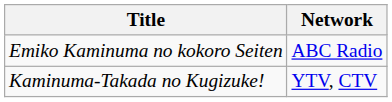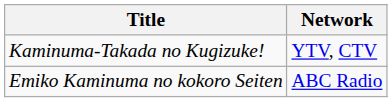 <table class="wikitable">
 <tr>
 <th>Title</th>
 <th>Network</th>
 </tr>
 <tr>
+<td><em>Kaminuma-Takada no Kugizuke!</em></td>
+<td><a href='#'>YTV</a>, <a href='#'>CTV</a></td>
+</tr>
+<tr>
 <td><em>Emiko Kaminuma no kokoro Seiten</em></td>
 <td><a href='#'>ABC Radio</a></td>
 </tr>
-<tr>
-<td><em>Kaminuma-Takada no Kugizuke!</em></td>
-<td><a href='#'>YTV</a>, <a href='#'>CTV</a></td>
-</tr>
 </table>
